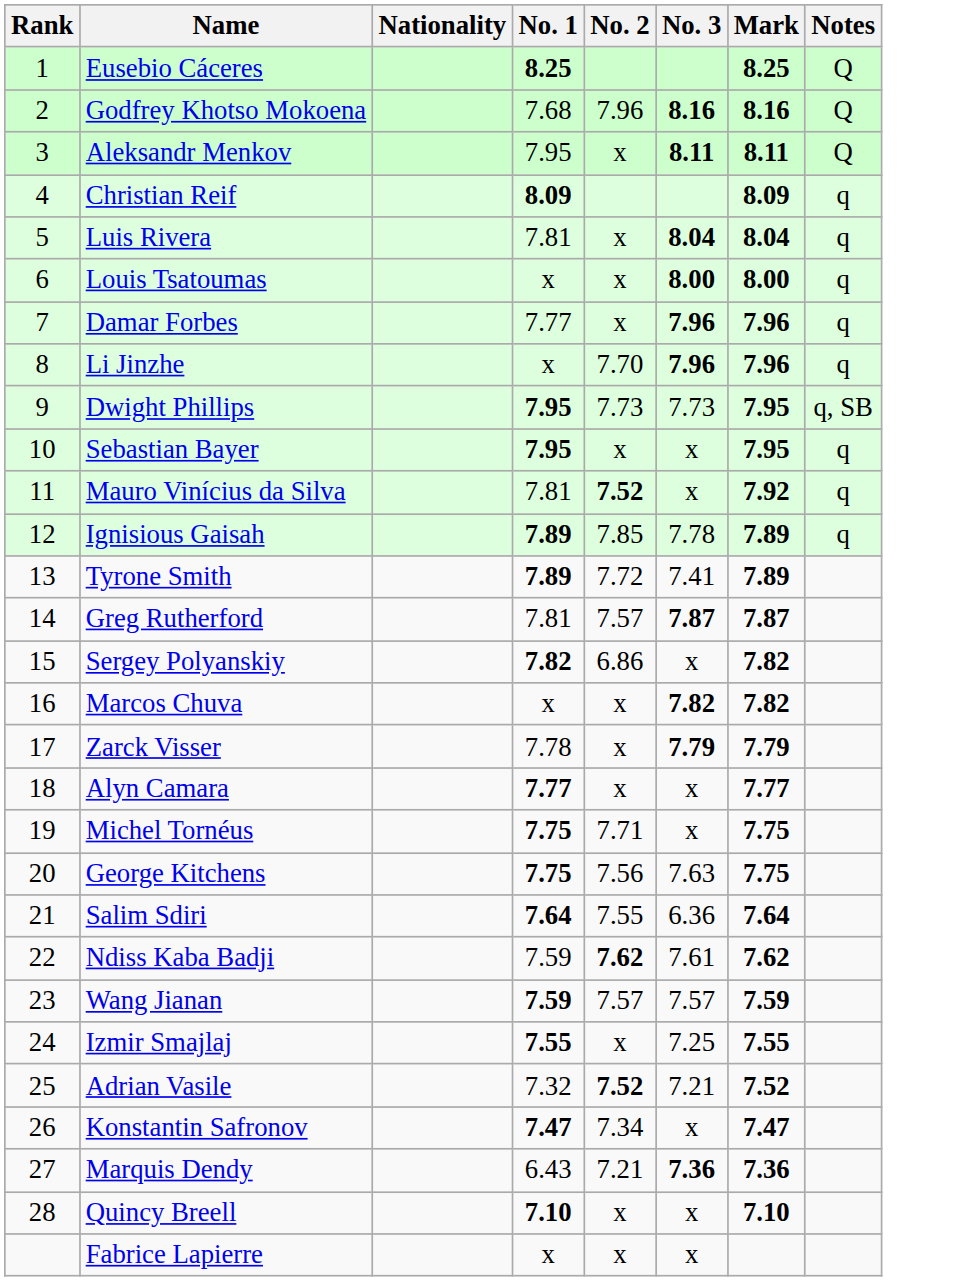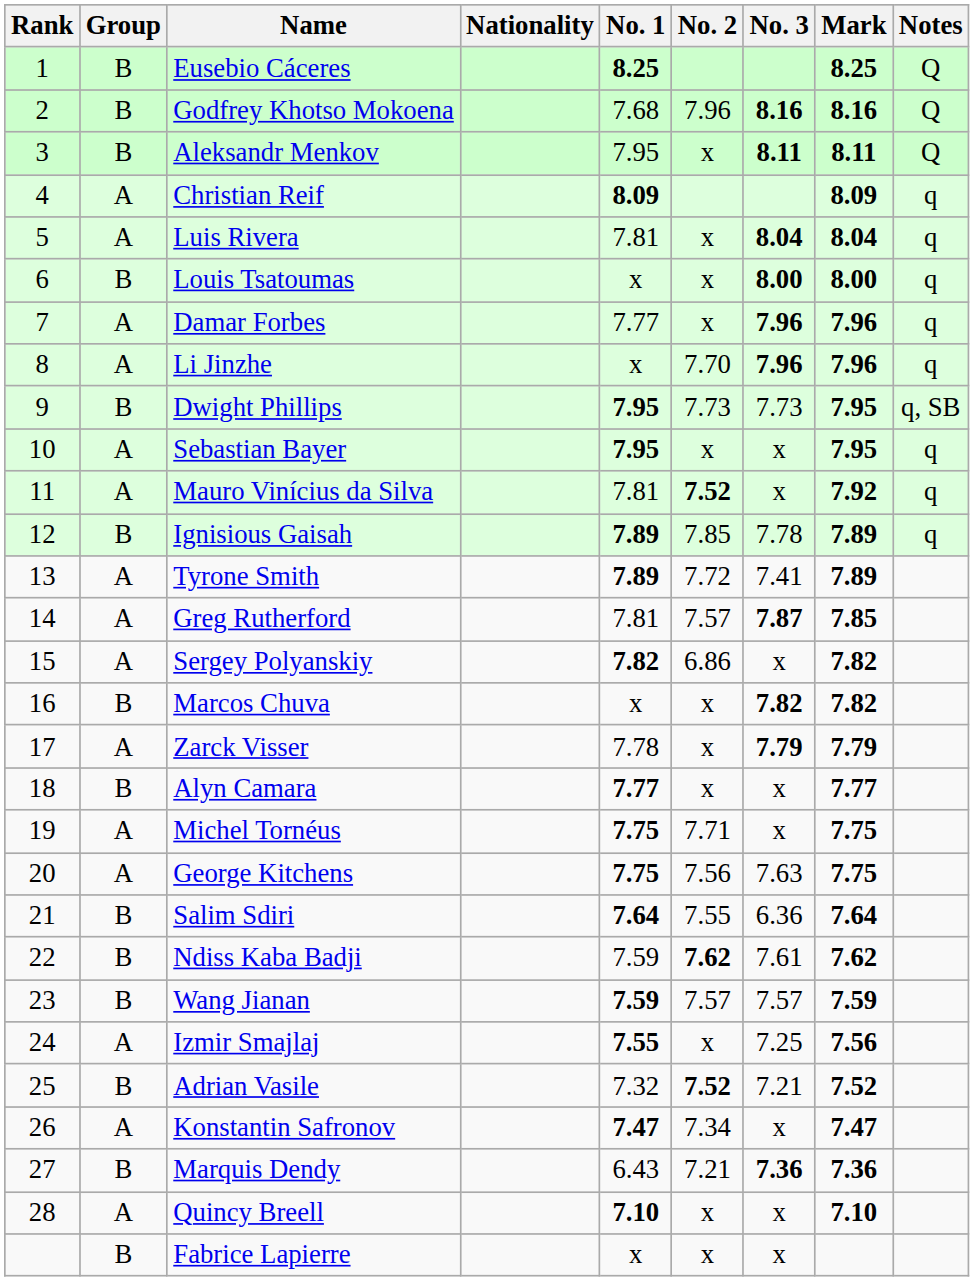 <table class="wikitable sortable" style="text-align:center">
 <tr>
 <th>Rank</th>
+<th>Group</th>
 <th>Name</th>
 <th>Nationality</th>
 <th>No. 1</th>
 <th>No. 2</th>
 <th>No. 3</th>
 <th>Mark</th>
 <th>Notes</th>
 </tr>
 <tr bgcolor=ccffcc>
 <td>1</td>
+<td>B</td>
 <td align=left><a href='#'>Eusebio Cáceres</a></td>
 <td align=left></td>
 <td><strong>8.25</strong></td>
 <td></td>
 <td></td>
 <td><strong>8.25</strong></td>
 <td>Q</td>
 </tr>
 <tr bgcolor=ccffcc>
 <td>2</td>
+<td>B</td>
 <td align=left><a href='#'>Godfrey Khotso Mokoena</a></td>
 <td align=left></td>
 <td>7.68</td>
 <td>7.96</td>
 <td><strong>8.16</strong></td>
 <td><strong>8.16</strong></td>
 <td>Q</td>
 </tr>
 <tr bgcolor=ccffcc>
 <td>3</td>
+<td>B</td>
 <td align=left><a href='#'>Aleksandr Menkov</a></td>
 <td align=left></td>
 <td>7.95</td>
 <td>x</td>
 <td><strong>8.11</strong></td>
 <td><strong>8.11</strong></td>
 <td>Q</td>
 </tr>
 <tr bgcolor=ddffdd>
 <td>4</td>
+<td>A</td>
 <td align=left><a href='#'>Christian Reif</a></td>
 <td align=left></td>
 <td><strong>8.09</strong></td>
 <td></td>
 <td></td>
 <td><strong>8.09</strong></td>
 <td>q</td>
 </tr>
 <tr bgcolor=ddffdd>
 <td>5</td>
+<td>A</td>
 <td align=left><a href='#'>Luis Rivera</a></td>
 <td align=left></td>
 <td>7.81</td>
 <td>x</td>
 <td><strong>8.04</strong></td>
 <td><strong>8.04</strong></td>
 <td>q</td>
 </tr>
 <tr bgcolor=ddffdd>
 <td>6</td>
+<td>B</td>
 <td align=left><a href='#'>Louis Tsatoumas</a></td>
 <td align=left></td>
 <td>x</td>
 <td>x</td>
 <td><strong>8.00</strong></td>
 <td><strong>8.00</strong></td>
 <td>q</td>
 </tr>
 <tr bgcolor=ddffdd>
 <td>7</td>
+<td>A</td>
 <td align=left><a href='#'>Damar Forbes</a></td>
 <td align=left></td>
 <td>7.77</td>
 <td>x</td>
 <td><strong>7.96</strong></td>
 <td><strong>7.96</strong></td>
 <td>q</td>
 </tr>
 <tr bgcolor=ddffdd>
 <td>8</td>
+<td>A</td>
 <td align=left><a href='#'>Li Jinzhe</a></td>
 <td align=left></td>
 <td>x</td>
 <td>7.70</td>
 <td><strong>7.96</strong></td>
 <td><strong>7.96</strong></td>
 <td>q</td>
 </tr>
 <tr bgcolor=ddffdd>
 <td>9</td>
+<td>B</td>
 <td align=left><a href='#'>Dwight Phillips</a></td>
 <td align=left></td>
 <td><strong>7.95</strong></td>
 <td>7.73</td>
 <td>7.73</td>
 <td><strong>7.95</strong></td>
 <td>q, SB</td>
 </tr>
 <tr bgcolor=ddffdd>
 <td>10</td>
+<td>A</td>
 <td align=left><a href='#'>Sebastian Bayer</a></td>
 <td align=left></td>
 <td><strong>7.95</strong></td>
 <td>x</td>
 <td>x</td>
 <td><strong>7.95</strong></td>
 <td>q</td>
 </tr>
 <tr bgcolor=ddffdd>
 <td>11</td>
+<td>A</td>
 <td align=left><a href='#'>Mauro Vinícius da Silva</a></td>
 <td align=left></td>
 <td>7.81</td>
 <td><strong>7.52</strong></td>
 <td>x</td>
 <td><strong>7.92</strong></td>
 <td>q</td>
 </tr>
 <tr bgcolor=ddffdd>
 <td>12</td>
+<td>B</td>
 <td align=left><a href='#'>Ignisious Gaisah</a></td>
 <td align=left></td>
 <td><strong>7.89</strong></td>
 <td>7.85</td>
 <td>7.78</td>
 <td><strong>7.89</strong></td>
 <td>q</td>
 </tr>
 <tr>
 <td>13</td>
+<td>A</td>
 <td align=left><a href='#'>Tyrone Smith</a></td>
 <td align=left></td>
 <td><strong>7.89</strong></td>
 <td>7.72</td>
 <td>7.41</td>
 <td><strong>7.89</strong></td>
 <td></td>
 </tr>
 <tr>
 <td>14</td>
+<td>A</td>
 <td align=left><a href='#'>Greg Rutherford</a></td>
 <td align=left></td>
 <td>7.81</td>
 <td>7.57</td>
 <td><strong>7.87</strong></td>
-<td><strong>7.87</strong></td>
+<td><strong>7.85</strong></td>
 <td></td>
 </tr>
 <tr>
 <td>15</td>
+<td>A</td>
 <td align=left><a href='#'>Sergey Polyanskiy</a></td>
 <td align=left></td>
 <td><strong>7.82</strong></td>
 <td>6.86</td>
 <td>x</td>
 <td><strong>7.82</strong></td>
 <td></td>
 </tr>
 <tr>
 <td>16</td>
+<td>B</td>
 <td align=left><a href='#'>Marcos Chuva</a></td>
 <td align=left></td>
 <td>x</td>
 <td>x</td>
 <td><strong>7.82</strong></td>
 <td><strong>7.82</strong></td>
 <td></td>
 </tr>
 <tr>
 <td>17</td>
+<td>A</td>
 <td align=left><a href='#'>Zarck Visser</a></td>
 <td align=left></td>
 <td>7.78</td>
 <td>x</td>
 <td><strong>7.79</strong></td>
 <td><strong>7.79</strong></td>
 <td></td>
 </tr>
 <tr>
 <td>18</td>
+<td>B</td>
 <td align=left><a href='#'>Alyn Camara</a></td>
 <td align=left></td>
 <td><strong>7.77</strong></td>
 <td>x</td>
 <td>x</td>
 <td><strong>7.77</strong></td>
 <td></td>
 </tr>
 <tr>
 <td>19</td>
+<td>A</td>
 <td align=left><a href='#'>Michel Tornéus</a></td>
 <td align=left></td>
 <td><strong>7.75</strong></td>
 <td>7.71</td>
 <td>x</td>
 <td><strong>7.75</strong></td>
 <td></td>
 </tr>
 <tr>
 <td>20</td>
+<td>A</td>
 <td align=left><a href='#'>George Kitchens</a></td>
 <td align=left></td>
 <td><strong>7.75</strong></td>
 <td>7.56</td>
 <td>7.63</td>
 <td><strong>7.75</strong></td>
 <td></td>
 </tr>
 <tr>
 <td>21</td>
+<td>B</td>
 <td align=left><a href='#'>Salim Sdiri</a></td>
 <td align=left></td>
 <td><strong>7.64</strong></td>
 <td>7.55</td>
 <td>6.36</td>
 <td><strong>7.64</strong></td>
 <td></td>
 </tr>
 <tr>
 <td>22</td>
+<td>B</td>
 <td align=left><a href='#'>Ndiss Kaba Badji</a></td>
 <td align=left></td>
 <td>7.59</td>
 <td><strong>7.62</strong></td>
 <td>7.61</td>
 <td><strong>7.62</strong></td>
 <td></td>
 </tr>
 <tr>
 <td>23</td>
+<td>B</td>
 <td align=left><a href='#'>Wang Jianan</a></td>
 <td align=left></td>
 <td><strong>7.59</strong></td>
 <td>7.57</td>
 <td>7.57</td>
 <td><strong>7.59</strong></td>
 <td></td>
 </tr>
 <tr>
 <td>24</td>
+<td>A</td>
 <td align=left><a href='#'>Izmir Smajlaj</a></td>
 <td align=left></td>
 <td><strong>7.55</strong></td>
 <td>x</td>
 <td>7.25</td>
-<td><strong>7.55</strong></td>
+<td><strong>7.56</strong></td>
 <td></td>
 </tr>
 <tr>
 <td>25</td>
+<td>B</td>
 <td align=left><a href='#'>Adrian Vasile</a></td>
 <td align=left></td>
 <td>7.32</td>
 <td><strong>7.52</strong></td>
 <td>7.21</td>
 <td><strong>7.52</strong></td>
 <td></td>
 </tr>
 <tr>
 <td>26</td>
+<td>A</td>
 <td align=left><a href='#'>Konstantin Safronov</a></td>
 <td align=left></td>
 <td><strong>7.47</strong></td>
 <td>7.34</td>
 <td>x</td>
 <td><strong>7.47</strong></td>
 <td></td>
 </tr>
 <tr>
 <td>27</td>
+<td>B</td>
 <td align=left><a href='#'>Marquis Dendy</a></td>
 <td align=left></td>
 <td>6.43</td>
 <td>7.21</td>
 <td><strong>7.36</strong></td>
 <td><strong>7.36</strong></td>
 <td></td>
 </tr>
 <tr>
 <td>28</td>
+<td>A</td>
 <td align=left><a href='#'>Quincy Breell</a></td>
 <td align=left></td>
 <td><strong>7.10</strong></td>
 <td>x</td>
 <td>x</td>
 <td><strong>7.10</strong></td>
 <td></td>
 </tr>
 <tr>
 <td></td>
+<td>B</td>
 <td align=left><a href='#'>Fabrice Lapierre</a></td>
 <td align=left></td>
 <td>x</td>
 <td>x</td>
 <td>x</td>
 <td><strong></strong></td>
 <td></td>
 </tr>
 </table>
